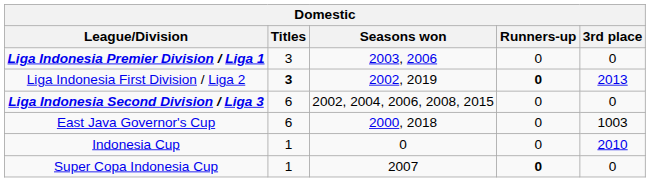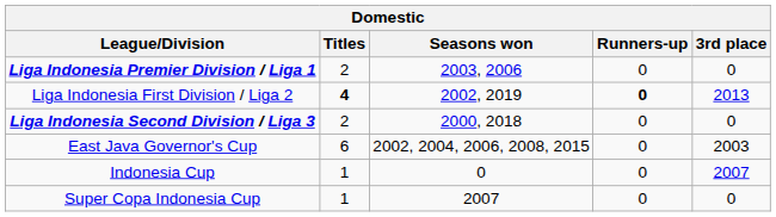 <table class="wikitable sortable" style="text-align:center;">
 <tr>
 <th colspan="6">Domestic</th>
 </tr>
 <tr>
 <th>League/Division</th>
 <th>Titles</th>
 <th>Seasons won</th>
 <th>Runners-up</th>
 <th>3rd place</th>
 </tr>
 <tr>
 <td><strong><em><a href='#'>Liga Indonesia Premier Division</a><em> / <a href='#'>Liga 1</a><strong></td>
-<td></strong>3<strong></td>
+<td></strong>2<strong></td>
 <td><a href='#'>2003</a>, <a href='#'>2006</a></td>
 <td>0</td>
 <td>0</td>
 </tr>
 <tr>
 <td></em></strong><a href='#'>Liga Indonesia First Division</a></em> / <a href='#'>Liga 2</a></strong></td>
-<td><strong>3</strong></td>
+<td><strong>4</strong></td>
 <td><a href='#'>2002</a>, 2019</td>
 <td><strong>0</strong></td>
 <td><a href='#'>2013</a></td>
 </tr>
 <tr>
 <td><strong><em><a href='#'>Liga Indonesia Second Division</a><em> / <a href='#'>Liga 3</a><strong></td>
-<td></strong>6<strong></td>
-<td>2002, 2004, 2006, 2008, 2015</td>
+<td></strong>2<strong></td>
+<td><a href='#'>2000</a>, 2018</td>
 <td>0</td>
 <td>0</td>
 </tr>
 <tr>
 <td></strong><a href='#'>East Java Governor's Cup</a><strong></td>
 <td></strong>6<strong></td>
-<td><a href='#'>2000</a>, 2018</td>
+<td>2002, 2004, 2006, 2008, 2015</td>
 <td>0</td>
-<td>1003</td>
+<td>2003</td>
 </tr>
 <tr>
 <td></strong><a href='#'>Indonesia Cup</a><strong></td>
 <td></strong>1<strong></td>
 <td>0</td>
 <td>0</td>
-<td><a href='#'>2010</a></td>
+<td><a href='#'>2007</a></td>
 </tr>
 <tr>
 <td></strong><a href='#'>Super Copa Indonesia Cup</a><strong></td>
 <td></strong>1<strong></td>
 <td>2007</td>
-<td><strong>0</strong></td>
+<td>0</td>
 <td>0</td>
 </tr>
 </table>
